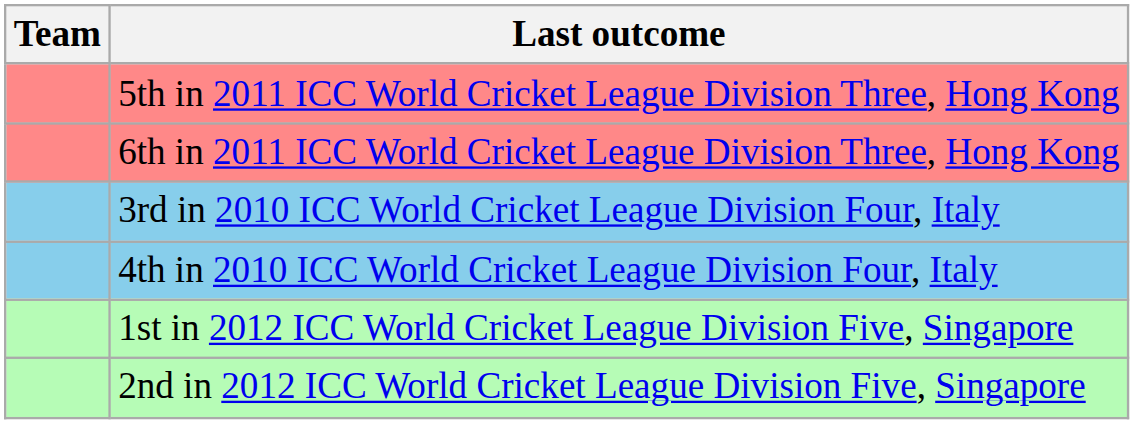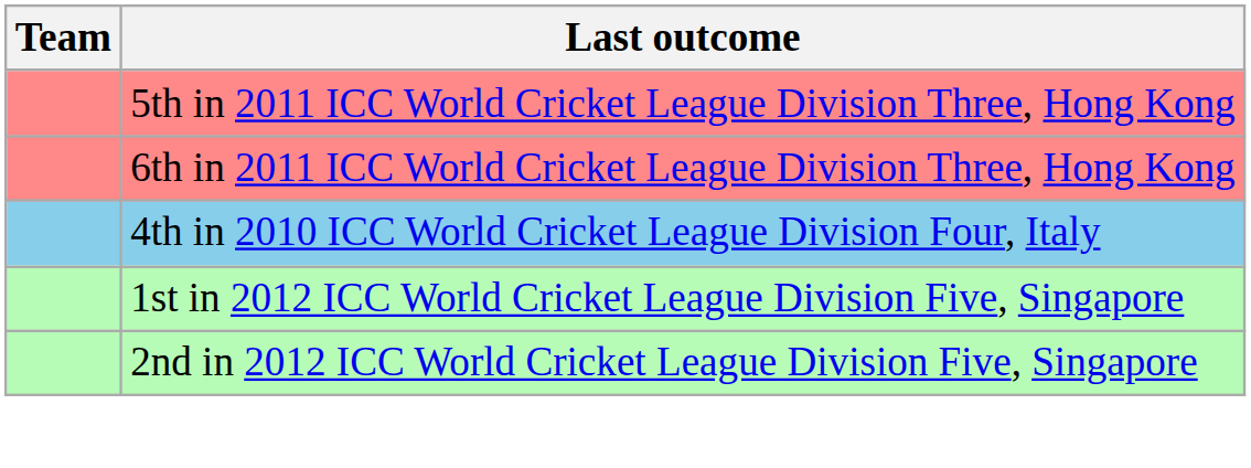 <table class="wikitable">
 <tr>
 <th>Team</th>
 <th>Last outcome</th>
 </tr>
 <tr style="background:#FF8888;">
 <td></td>
 <td>5th in <a href='#'>2011 ICC World Cricket League Division Three</a>, <a href='#'>Hong Kong</a></td>
 </tr>
 <tr style="background:#FF8888;">
 <td></td>
 <td>6th in <a href='#'>2011 ICC World Cricket League Division Three</a>, <a href='#'>Hong Kong</a></td>
 </tr>
 <tr style="background:skyblue;">
 <td></td>
-<td>3rd in <a href='#'>2010 ICC World Cricket League Division Four</a>, <a href='#'>Italy</a></td>
-</tr>
-<tr style="background:skyblue;">
-<td></td>
 <td>4th in <a href='#'>2010 ICC World Cricket League Division Four</a>, <a href='#'>Italy</a></td>
 </tr>
 <tr style="background:#b6fcb6;">
 <td></td>
 <td>1st in <a href='#'>2012 ICC World Cricket League Division Five</a>, <a href='#'>Singapore</a></td>
 </tr>
 <tr style="background:#b6fcb6;">
 <td></td>
 <td>2nd in <a href='#'>2012 ICC World Cricket League Division Five</a>, <a href='#'>Singapore</a></td>
 </tr>
 </table>
